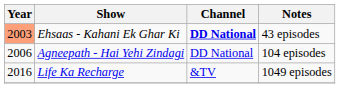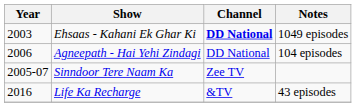 <table class="wikitable">
 <tr>
 <th>Year</th>
 <th>Show</th>
 <th>Channel</th>
 <th>Notes</th>
 </tr>
 <tr>
-<td style="background: lightsalmon;">2003</td>
+<td>2003</td>
 <td><em>Ehsaas - Kahani Ek Ghar Ki</em></td>
 <td><strong><a href='#'>DD National</a></strong></td>
-<td>43 episodes</td>
+<td>1049 episodes</td>
 </tr>
 <tr>
 <td>2006</td>
 <td><em><a href='#'>Agneepath - Hai Yehi Zindagi</a></em></td>
 <td><a href='#'>DD National</a></td>
 <td>104 episodes</td>
 </tr>
 <tr>
+<td>2005-07</td>
+<td><em><a href='#'>Sinndoor Tere Naam Ka</a></em></td>
+<td><a href='#'>Zee TV</a></td>
+<td></td>
+</tr>
+<tr>
 <td>2016</td>
 <td><em><a href='#'>Life Ka Recharge</a></em></td>
 <td><a href='#'>&TV</a></td>
-<td>1049 episodes</td>
+<td>43 episodes</td>
 </tr>
 <tr>
 </tr>
 </table>
